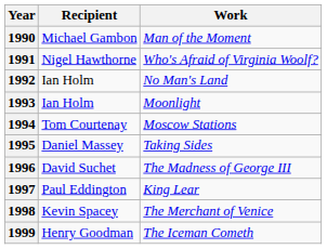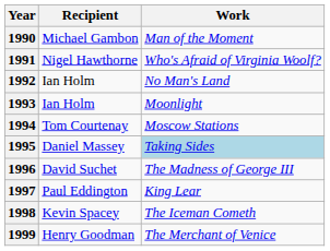 <table class="wikitable">
 <tr>
 <th>Year</th>
 <th>Recipient</th>
 <th>Work</th>
 </tr>
 <tr>
 <th>1990</th>
 <td><a href='#'>Michael Gambon</a></td>
 <td><em><a href='#'>Man of the Moment</a></em></td>
 </tr>
 <tr>
 <th>1991</th>
 <td><a href='#'>Nigel Hawthorne</a></td>
 <td><em><a href='#'>Who's Afraid of Virginia Woolf?</a></em></td>
 </tr>
 <tr>
 <th>1992</th>
 <td>Ian Holm</td>
 <td><em><a href='#'>No Man's Land</a></em></td>
 </tr>
 <tr>
 <th>1993</th>
 <td><a href='#'>Ian Holm</a></td>
 <td><em><a href='#'>Moonlight</a></em></td>
 </tr>
 <tr>
 <th>1994</th>
 <td><a href='#'>Tom Courtenay</a></td>
 <td><em><a href='#'>Moscow Stations</a></em></td>
 </tr>
 <tr>
 <th>1995</th>
 <td><a href='#'>Daniel Massey</a></td>
-<td><em><a href='#'>Taking Sides</a></em></td>
+<td style="background: lightblue;"><em><a href='#'>Taking Sides</a></em></td>
 </tr>
 <tr>
 <th>1996</th>
 <td><a href='#'>David Suchet</a></td>
 <td><em><a href='#'>The Madness of George III</a></em></td>
 </tr>
 <tr>
 <th>1997</th>
 <td><a href='#'>Paul Eddington</a></td>
 <td><em><a href='#'>King Lear</a></em></td>
 </tr>
 <tr>
 <th>1998</th>
 <td><a href='#'>Kevin Spacey</a></td>
-<td><em><a href='#'>The Merchant of Venice</a></em></td>
+<td><em><a href='#'>The Iceman Cometh</a></em></td>
 </tr>
 <tr>
 <th>1999</th>
 <td><a href='#'>Henry Goodman</a></td>
-<td><em><a href='#'>The Iceman Cometh</a></em></td>
+<td><em><a href='#'>The Merchant of Venice</a></em></td>
 </tr>
 </table>
